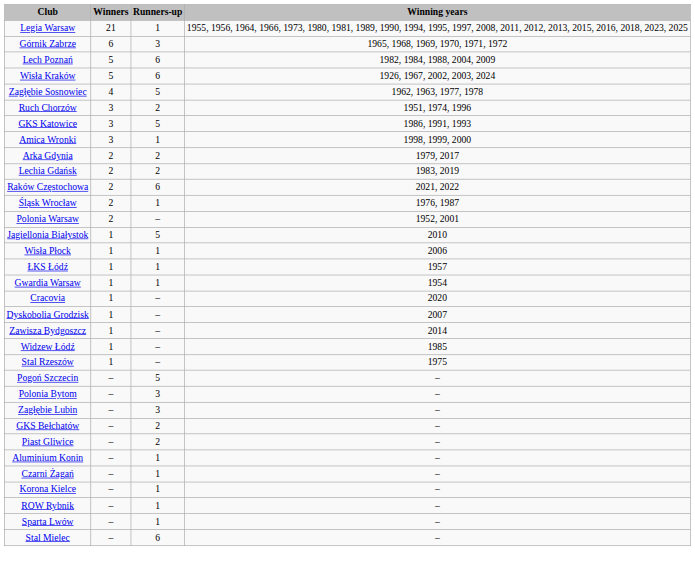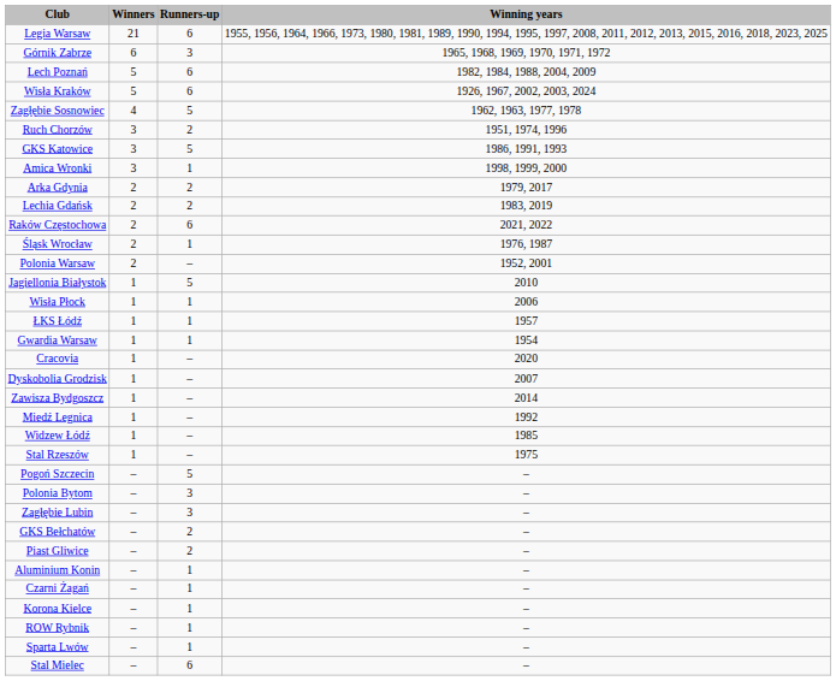 <table class="wikitable sortable" style="font-size:90%; text-align: center;">
 <tr>
 <th style="background:silver;"><strong>Club</strong></th>
 <th style="background:silver;"><strong>Winners</strong></th>
 <th style="background:silver;"><strong>Runners-up</strong></th>
 <th style="background:silver;"><strong>Winning years</strong></th>
 </tr>
 <tr>
 <td><a href='#'>Legia Warsaw</a></td>
 <td>21</td>
-<td>1</td>
+<td>6</td>
 <td>1955, 1956, 1964, 1966, 1973, 1980, 1981, 1989, 1990, 1994, 1995, 1997, 2008, 2011, 2012, 2013, 2015, 2016, 2018, 2023, 2025</td>
 </tr>
 <tr>
 <td><a href='#'>Górnik Zabrze</a></td>
 <td>6</td>
 <td>3</td>
 <td>1965, 1968, 1969, 1970, 1971, 1972</td>
 </tr>
 <tr>
 <td><a href='#'>Lech Poznań</a></td>
 <td>5</td>
 <td>6</td>
 <td>1982, 1984, 1988, 2004, 2009</td>
 </tr>
 <tr>
 <td><a href='#'>Wisła Kraków</a></td>
 <td>5</td>
 <td>6</td>
 <td>1926, 1967, 2002, 2003, 2024</td>
 </tr>
 <tr>
 <td><a href='#'>Zagłębie Sosnowiec</a></td>
 <td>4</td>
 <td>5</td>
 <td>1962, 1963, 1977, 1978</td>
 </tr>
 <tr>
 <td><a href='#'>Ruch Chorzów</a></td>
 <td>3</td>
 <td>2</td>
 <td>1951, 1974, 1996</td>
 </tr>
 <tr>
 <td><a href='#'>GKS Katowice</a></td>
 <td>3</td>
 <td>5</td>
 <td>1986, 1991, 1993</td>
 </tr>
 <tr>
 <td><a href='#'>Amica Wronki</a></td>
 <td>3</td>
 <td>1</td>
 <td>1998, 1999, 2000</td>
 </tr>
 <tr>
 <td><a href='#'>Arka Gdynia</a></td>
 <td>2</td>
 <td>2</td>
 <td>1979, 2017</td>
 </tr>
 <tr>
 <td><a href='#'>Lechia Gdańsk</a></td>
 <td>2</td>
 <td>2</td>
 <td>1983, 2019</td>
 </tr>
 <tr>
 <td><a href='#'>Raków Częstochowa</a></td>
 <td>2</td>
 <td>6</td>
 <td>2021, 2022</td>
 </tr>
 <tr>
 <td><a href='#'>Śląsk Wrocław</a></td>
 <td>2</td>
 <td>1</td>
 <td>1976, 1987</td>
 </tr>
 <tr>
 <td><a href='#'>Polonia Warsaw</a></td>
 <td>2</td>
 <td>–</td>
 <td>1952, 2001</td>
 </tr>
 <tr>
 <td><a href='#'>Jagiellonia Białystok</a></td>
 <td>1</td>
 <td>5</td>
 <td>2010</td>
 </tr>
 <tr>
 <td><a href='#'>Wisła Płock</a></td>
 <td>1</td>
 <td>1</td>
 <td>2006</td>
 </tr>
 <tr>
 <td><a href='#'>ŁKS Łódź</a></td>
 <td>1</td>
 <td>1</td>
 <td>1957</td>
 </tr>
 <tr>
 <td><a href='#'>Gwardia Warsaw</a></td>
 <td>1</td>
 <td>1</td>
 <td>1954</td>
 </tr>
 <tr>
 <td><a href='#'>Cracovia</a></td>
 <td>1</td>
 <td>–</td>
 <td>2020</td>
 </tr>
 <tr>
 <td><a href='#'>Dyskobolia Grodzisk</a></td>
 <td>1</td>
 <td>–</td>
 <td>2007</td>
 </tr>
 <tr>
 <td><a href='#'>Zawisza Bydgoszcz</a></td>
 <td>1</td>
 <td>–</td>
 <td>2014</td>
 </tr>
 <tr>
+<td><a href='#'>Miedź Legnica</a></td>
+<td>1</td>
+<td>–</td>
+<td>1992</td>
+</tr>
+<tr>
 <td><a href='#'>Widzew Łódź</a></td>
 <td>1</td>
 <td>–</td>
 <td>1985</td>
 </tr>
 <tr>
 <td><a href='#'>Stal Rzeszów</a></td>
 <td>1</td>
 <td>–</td>
 <td>1975</td>
 </tr>
 <tr>
 <td><a href='#'>Pogoń Szczecin</a></td>
 <td>–</td>
 <td>5</td>
 <td>–</td>
 </tr>
 <tr>
 <td><a href='#'>Polonia Bytom</a></td>
 <td>–</td>
 <td>3</td>
 <td>–</td>
 </tr>
 <tr>
 <td><a href='#'>Zagłębie Lubin</a></td>
 <td>–</td>
 <td>3</td>
 <td>–</td>
 </tr>
 <tr>
 <td><a href='#'>GKS Bełchatów</a></td>
 <td>–</td>
 <td>2</td>
 <td>–</td>
 </tr>
 <tr>
 <td><a href='#'>Piast Gliwice</a></td>
 <td>–</td>
 <td>2</td>
 <td>–</td>
 </tr>
 <tr>
 <td><a href='#'>Aluminium Konin</a></td>
 <td>–</td>
 <td>1</td>
 <td>–</td>
 </tr>
 <tr>
 <td><a href='#'>Czarni Żagań</a></td>
 <td>–</td>
 <td>1</td>
 <td>–</td>
 </tr>
 <tr>
 <td><a href='#'>Korona Kielce</a></td>
 <td>–</td>
 <td>1</td>
 <td>–</td>
 </tr>
 <tr>
 <td><a href='#'>ROW Rybnik</a></td>
 <td>–</td>
 <td>1</td>
 <td>–</td>
 </tr>
 <tr>
 <td><a href='#'>Sparta Lwów</a></td>
 <td>–</td>
 <td>1</td>
 <td>–</td>
 </tr>
 <tr>
 <td><a href='#'>Stal Mielec</a></td>
 <td>–</td>
 <td>6</td>
 <td>–</td>
 </tr>
 </table>
